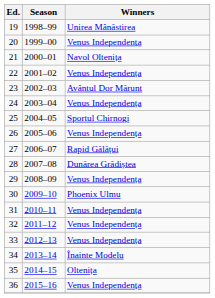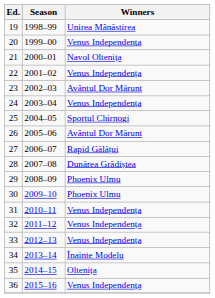 <table class="wikitable" style="font-size:90%">
 <tr>
 <th><abbr>Ed.</abbr></th>
 <th width="60">Season</th>
 <th width="220">Winners</th>
 </tr>
 <tr>
 <td align=center>19</td>
 <td>1998–99</td>
 <td><a href='#'>Unirea Mânăstirea</a></td>
 </tr>
 <tr>
 <td align=center>20</td>
 <td>1999–00</td>
 <td><a href='#'>Venus Independența</a></td>
 </tr>
 <tr>
 <td align=center>21</td>
 <td>2000–01</td>
 <td><a href='#'>Navol Oltenița</a></td>
 </tr>
 <tr>
 <td align=center>22</td>
 <td>2001–02</td>
 <td><a href='#'>Venus Independența</a></td>
 </tr>
 <tr>
 <td align=center>23</td>
 <td>2002–03</td>
 <td><a href='#'>Avântul Dor Mărunt</a></td>
 </tr>
 <tr>
 <td align=center>24</td>
 <td>2003–04</td>
 <td><a href='#'>Venus Independența</a></td>
 </tr>
 <tr>
 <td align=center>25</td>
 <td>2004–05</td>
 <td><a href='#'>Sportul Chirnogi</a></td>
 </tr>
 <tr>
 <td align=center>26</td>
 <td>2005–06</td>
-<td><a href='#'>Venus Independența</a></td>
+<td><a href='#'>Avântul Dor Mărunt</a></td>
 </tr>
 <tr>
 <td align=center>27</td>
 <td>2006–07</td>
 <td><a href='#'>Rapid Gălățui</a></td>
 </tr>
 <tr>
 <td align=center>28</td>
 <td>2007–08</td>
 <td><a href='#'>Dunărea Grădiștea</a></td>
 </tr>
 <tr>
 <td align=center>29</td>
 <td>2008–09</td>
-<td><a href='#'>Venus Independența</a></td>
+<td><a href='#'>Phoenix Ulmu</a></td>
 </tr>
 <tr>
 <td align=center>30</td>
 <td><a href='#'>2009–10</a></td>
 <td><a href='#'>Phoenix Ulmu</a></td>
 </tr>
 <tr>
 <td align=center>31</td>
 <td><a href='#'>2010–11</a></td>
 <td><a href='#'>Venus Independența</a></td>
 </tr>
 <tr>
 <td align=center>32</td>
 <td><a href='#'>2011–12</a></td>
 <td><a href='#'>Venus Independența</a></td>
 </tr>
 <tr>
 <td align=center>33</td>
 <td><a href='#'>2012–13</a></td>
 <td><a href='#'>Venus Independența</a></td>
 </tr>
 <tr>
 <td align=center>34</td>
 <td><a href='#'>2013–14</a></td>
 <td><a href='#'>Înainte Modelu</a></td>
 </tr>
 <tr>
 <td align=center>35</td>
 <td><a href='#'>2014–15</a></td>
 <td><a href='#'>Oltenița</a></td>
 </tr>
 <tr>
 <td align=center>36</td>
 <td><a href='#'>2015–16</a></td>
 <td><a href='#'>Venus Independența</a></td>
 </tr>
 <tr>
 </tr>
 </table>
